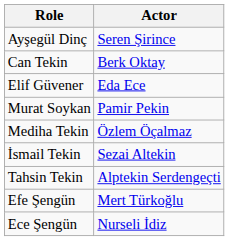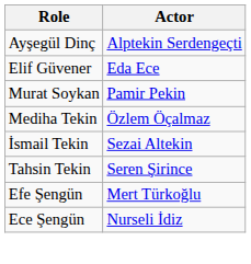 <table class="wikitable">
 <tr>
 <th>Role</th>
 <th>Actor</th>
 </tr>
 <tr>
 <td>Ayşegül Dinç</td>
-<td><a href='#'>Seren Şirince</a></td>
-</tr>
-<tr>
-<td>Can Tekin</td>
-<td><a href='#'>Berk Oktay</a></td>
+<td><a href='#'>Alptekin Serdengeçti</a></td>
 </tr>
 <tr>
 <td>Elif Güvener</td>
 <td><a href='#'>Eda Ece</a></td>
 </tr>
 <tr>
 <td>Murat Soykan</td>
 <td><a href='#'>Pamir Pekin</a></td>
 </tr>
 <tr>
 <td>Mediha Tekin</td>
 <td><a href='#'>Özlem Öçalmaz</a></td>
 </tr>
 <tr>
 <td>İsmail Tekin</td>
 <td><a href='#'>Sezai Altekin</a></td>
 </tr>
 <tr>
 <td>Tahsin Tekin</td>
-<td><a href='#'>Alptekin Serdengeçti</a></td>
+<td><a href='#'>Seren Şirince</a></td>
 </tr>
 <tr>
 <td>Efe Şengün</td>
 <td><a href='#'>Mert Türkoğlu</a></td>
 </tr>
 <tr>
 <td>Ece Şengün</td>
 <td><a href='#'>Nurseli İdiz</a></td>
 </tr>
 </table>
